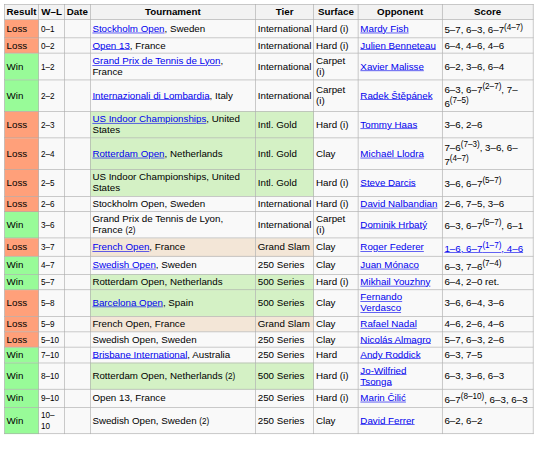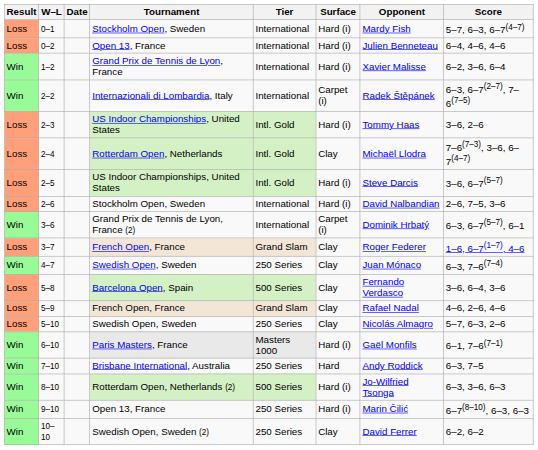 <table class="sortable wikitable">
 <tr>
 <th>Result</th>
 <th class="unsortable">W–L</th>
 <th>Date</th>
 <th>Tournament</th>
 <th>Tier</th>
 <th>Surface</th>
 <th>Opponent</th>
 <th class="unsortable">Score</th>
 </tr>
 <tr>
 <td bgcolor=FFA07A>Loss</td>
 <td><small>0–1</small></td>
 <td><a href='#'></a></td>
 <td><a href='#'>Stockholm Open</a>, Sweden</td>
 <td>International</td>
 <td>Hard (i)</td>
 <td> <a href='#'>Mardy Fish</a></td>
 <td>5–7, 6–3, 6–7<sup>(4–7)</sup></td>
 </tr>
 <tr>
 <td bgcolor=FFA07A>Loss</td>
 <td><small>0–2</small></td>
 <td><a href='#'></a></td>
 <td><a href='#'>Open 13</a>, France</td>
 <td>International</td>
 <td>Hard (i)</td>
 <td> <a href='#'>Julien Benneteau</a></td>
 <td>6–4, 4–6, 4–6</td>
 </tr>
 <tr>
 <td bgcolor=98FB98>Win</td>
 <td><small>1–2</small></td>
 <td><a href='#'></a></td>
 <td><a href='#'>Grand Prix de Tennis de Lyon</a>, France</td>
 <td>International</td>
-<td>Carpet (i)</td>
+<td>Hard (i)</td>
 <td> <a href='#'>Xavier Malisse</a></td>
 <td>6–2, 3–6, 6–4</td>
 </tr>
 <tr>
 <td bgcolor=98FB98>Win</td>
 <td><small>2–2</small></td>
 <td><a href='#'></a></td>
 <td><a href='#'>Internazionali di Lombardia</a>, Italy</td>
 <td>International</td>
 <td>Carpet (i)</td>
 <td> <a href='#'>Radek Štěpánek</a></td>
 <td>6–3, 6–7<sup>(2–7)</sup>, 7–6<sup>(7–5)</sup></td>
 </tr>
 <tr>
 <td bgcolor=FFA07A>Loss</td>
 <td><small>2–3</small></td>
 <td><a href='#'></a></td>
 <td bgcolor=d4f1c5><a href='#'>US Indoor Championships</a>, United States</td>
 <td bgcolor=d4f1c5>Intl. Gold</td>
 <td>Hard (i)</td>
 <td> <a href='#'>Tommy Haas</a></td>
 <td>3–6, 2–6</td>
 </tr>
 <tr>
 <td bgcolor=FFA07A>Loss</td>
 <td><small>2–4</small></td>
 <td><a href='#'></a></td>
 <td bgcolor=d4f1c5><a href='#'>Rotterdam Open</a>, Netherlands</td>
 <td bgcolor=d4f1c5>Intl. Gold</td>
 <td>Clay</td>
 <td> <a href='#'>Michaël Llodra</a></td>
 <td>7–6<sup>(7–3)</sup>, 3–6, 6–7<sup>(4–7)</sup></td>
 </tr>
 <tr>
 <td bgcolor=FFA07A>Loss</td>
 <td><small>2–5</small></td>
 <td><a href='#'></a></td>
 <td bgcolor=d4f1c5>US Indoor Championships, United States</td>
 <td bgcolor=d4f1c5>Intl. Gold</td>
 <td>Hard (i)</td>
 <td> <a href='#'>Steve Darcis</a></td>
 <td>3–6, 6–7<sup>(5–7)</sup></td>
 </tr>
 <tr>
 <td bgcolor=FFA07A>Loss</td>
 <td><small>2–6</small></td>
 <td><a href='#'></a></td>
 <td>Stockholm Open, Sweden</td>
 <td>International</td>
 <td>Hard (i)</td>
 <td> <a href='#'>David Nalbandian</a></td>
 <td>2–6, 7–5, 3–6</td>
 </tr>
 <tr>
 <td bgcolor=98FB98>Win</td>
 <td><small>3–6</small></td>
 <td><a href='#'></a></td>
 <td>Grand Prix de Tennis de Lyon, France <small>(2)</small></td>
 <td>International</td>
 <td>Carpet (i)</td>
 <td> <a href='#'>Dominik Hrbatý</a></td>
 <td>6–3, 6–7<sup>(5–7)</sup>, 6–1</td>
 </tr>
 <tr>
 <td bgcolor=FFA07A>Loss</td>
 <td><small>3–7</small></td>
 <td><a href='#'></a></td>
 <td style="background:#F3E6D7;"><a href='#'>French Open</a>, France</td>
 <td style="background:#F3E6D7;">Grand Slam</td>
 <td>Clay</td>
 <td> <a href='#'>Roger Federer</a></td>
 <td><a href='#'>1–6, 6–7<sup>(1–7)</sup>, 4–6</a></td>
 </tr>
 <tr>
 <td bgcolor=98FB98>Win</td>
 <td><small>4–7</small></td>
 <td><a href='#'></a></td>
 <td><a href='#'>Swedish Open</a>, Sweden</td>
 <td>250 Series</td>
 <td>Clay</td>
 <td> <a href='#'>Juan Mónaco</a></td>
 <td>6–3, 7–6<sup>(7–4)</sup></td>
 </tr>
 <tr>
-<td bgcolor=98FB98>Win</td>
-<td><small>5–7</small></td>
-<td><a href='#'></a></td>
-<td bgcolor=d4f1c5>Rotterdam Open, Netherlands</td>
-<td bgcolor=d4f1c5>500 Series</td>
-<td>Hard (i)</td>
-<td> <a href='#'>Mikhail Youzhny</a></td>
-<td>6–4, 2–0 ret.</td>
-</tr>
-<tr>
 <td bgcolor=FFA07A>Loss</td>
 <td><small>5–8</small></td>
 <td><a href='#'></a></td>
 <td bgcolor=d4f1c5><a href='#'>Barcelona Open</a>, Spain</td>
 <td bgcolor=d4f1c5>500 Series</td>
 <td>Clay</td>
 <td> <a href='#'>Fernando Verdasco</a></td>
 <td>3–6, 6–4, 3–6</td>
 </tr>
 <tr>
 <td bgcolor=FFA07A>Loss</td>
 <td><small>5–9</small></td>
 <td><a href='#'></a></td>
 <td style="background:#F3E6D7;">French Open, France</td>
 <td style="background:#F3E6D7;">Grand Slam</td>
 <td>Clay</td>
 <td> <a href='#'>Rafael Nadal</a></td>
 <td>4–6, 2–6, 4–6</td>
 </tr>
 <tr>
 <td bgcolor=FFA07A>Loss</td>
 <td><small>5–10</small></td>
 <td><a href='#'></a></td>
 <td>Swedish Open, Sweden</td>
 <td>250 Series</td>
 <td>Clay</td>
 <td> <a href='#'>Nicolás Almagro</a></td>
 <td>5–7, 6–3, 2–6</td>
+</tr>
+<tr>
+<td bgcolor=98FB98>Win</td>
+<td><small>6–10</small></td>
+<td><a href='#'></a></td>
+<td style="background:#E9E9E9;"><a href='#'>Paris Masters</a>, France</td>
+<td style="background:#E9E9E9;">Masters 1000</td>
+<td>Hard (i)</td>
+<td> <a href='#'>Gaël Monfils</a></td>
+<td>6–1, 7–6<sup>(7–1)</sup></td>
 </tr>
 <tr>
 <td bgcolor=98FB98>Win</td>
 <td><small>7–10</small></td>
 <td><a href='#'></a></td>
 <td><a href='#'>Brisbane International</a>, Australia</td>
 <td>250 Series</td>
 <td>Hard</td>
 <td> <a href='#'>Andy Roddick</a></td>
 <td>6–3, 7–5</td>
 </tr>
 <tr>
 <td bgcolor=98FB98>Win</td>
 <td><small>8–10</small></td>
 <td><a href='#'></a></td>
 <td bgcolor=d4f1c5>Rotterdam Open, Netherlands <small>(2)</small></td>
 <td bgcolor=d4f1c5>500 Series</td>
 <td>Hard (i)</td>
 <td> <a href='#'>Jo-Wilfried Tsonga</a></td>
 <td>6–3, 3–6, 6–3</td>
 </tr>
 <tr>
 <td bgcolor=98FB98>Win</td>
 <td><small>9–10</small></td>
 <td><a href='#'></a></td>
 <td>Open 13, France</td>
 <td>250 Series</td>
 <td>Hard (i)</td>
 <td> <a href='#'>Marin Čilić</a></td>
 <td>6–7<sup>(8–10)</sup>, 6–3, 6–3</td>
 </tr>
 <tr>
 <td bgcolor=98FB98>Win</td>
 <td><small>10–10</small></td>
 <td><a href='#'></a></td>
 <td>Swedish Open, Sweden <small>(2)</small></td>
 <td>250 Series</td>
 <td>Clay</td>
 <td> <a href='#'>David Ferrer</a></td>
 <td>6–2, 6–2</td>
 </tr>
 </table>
